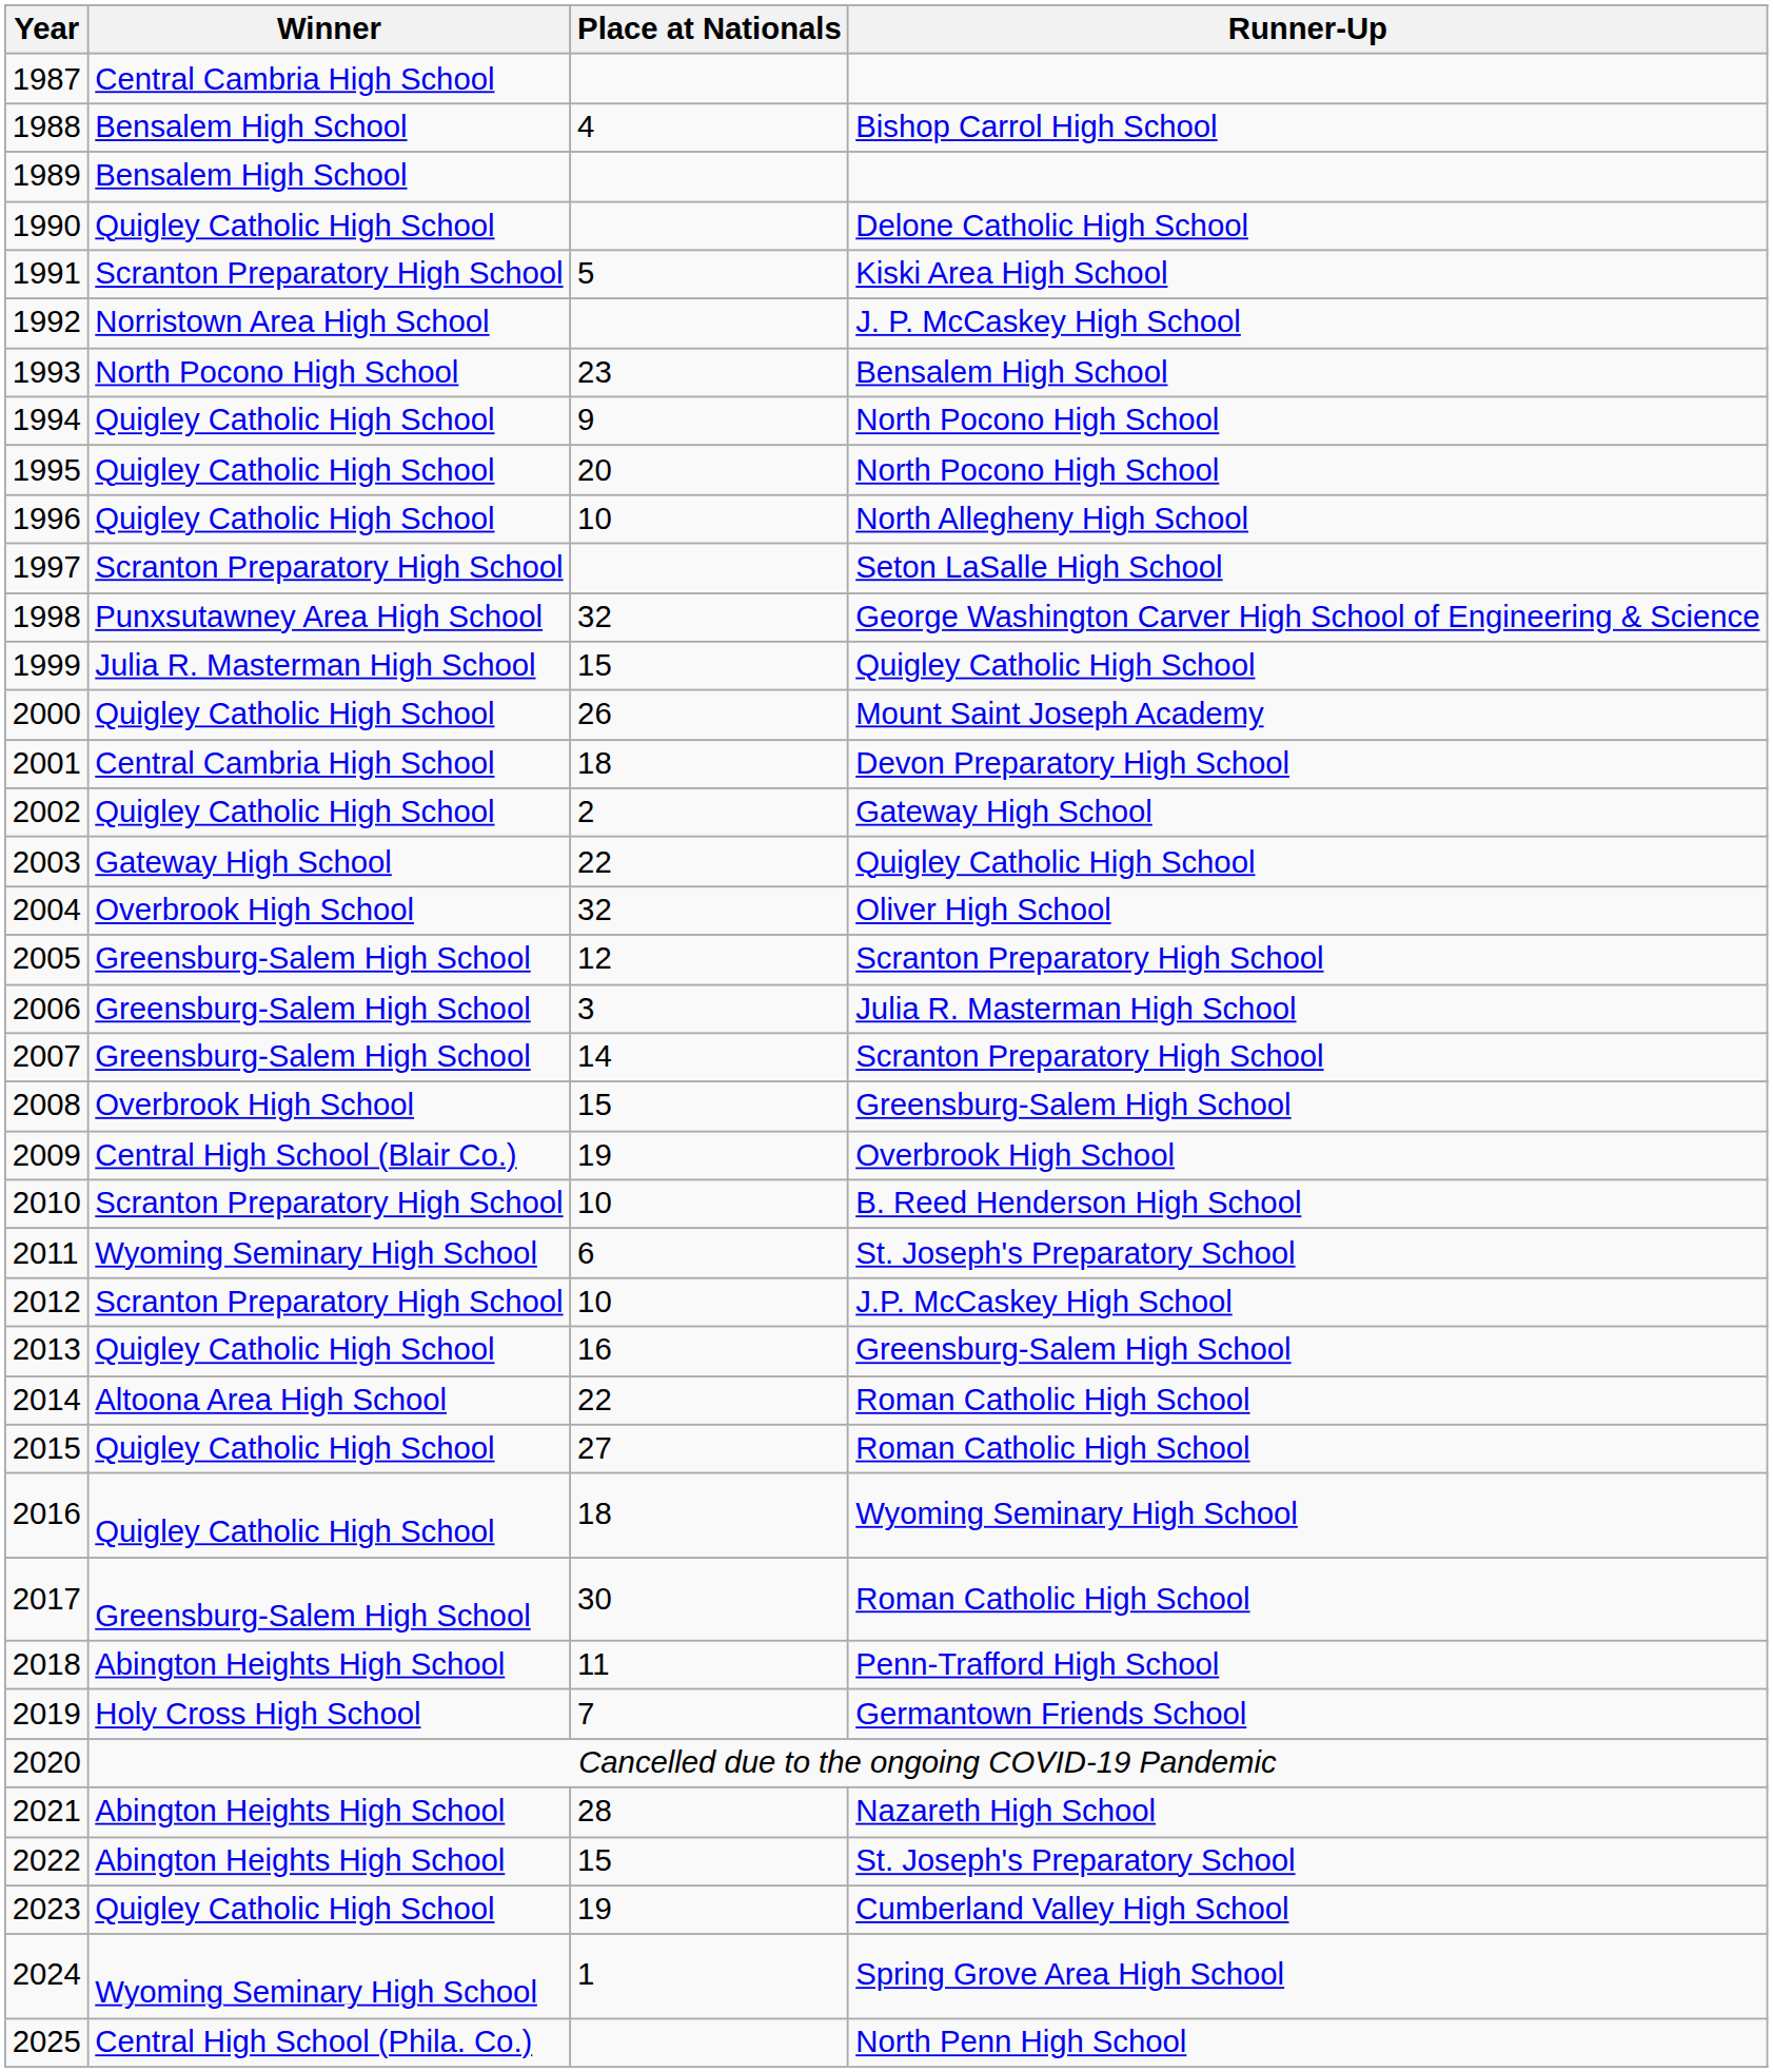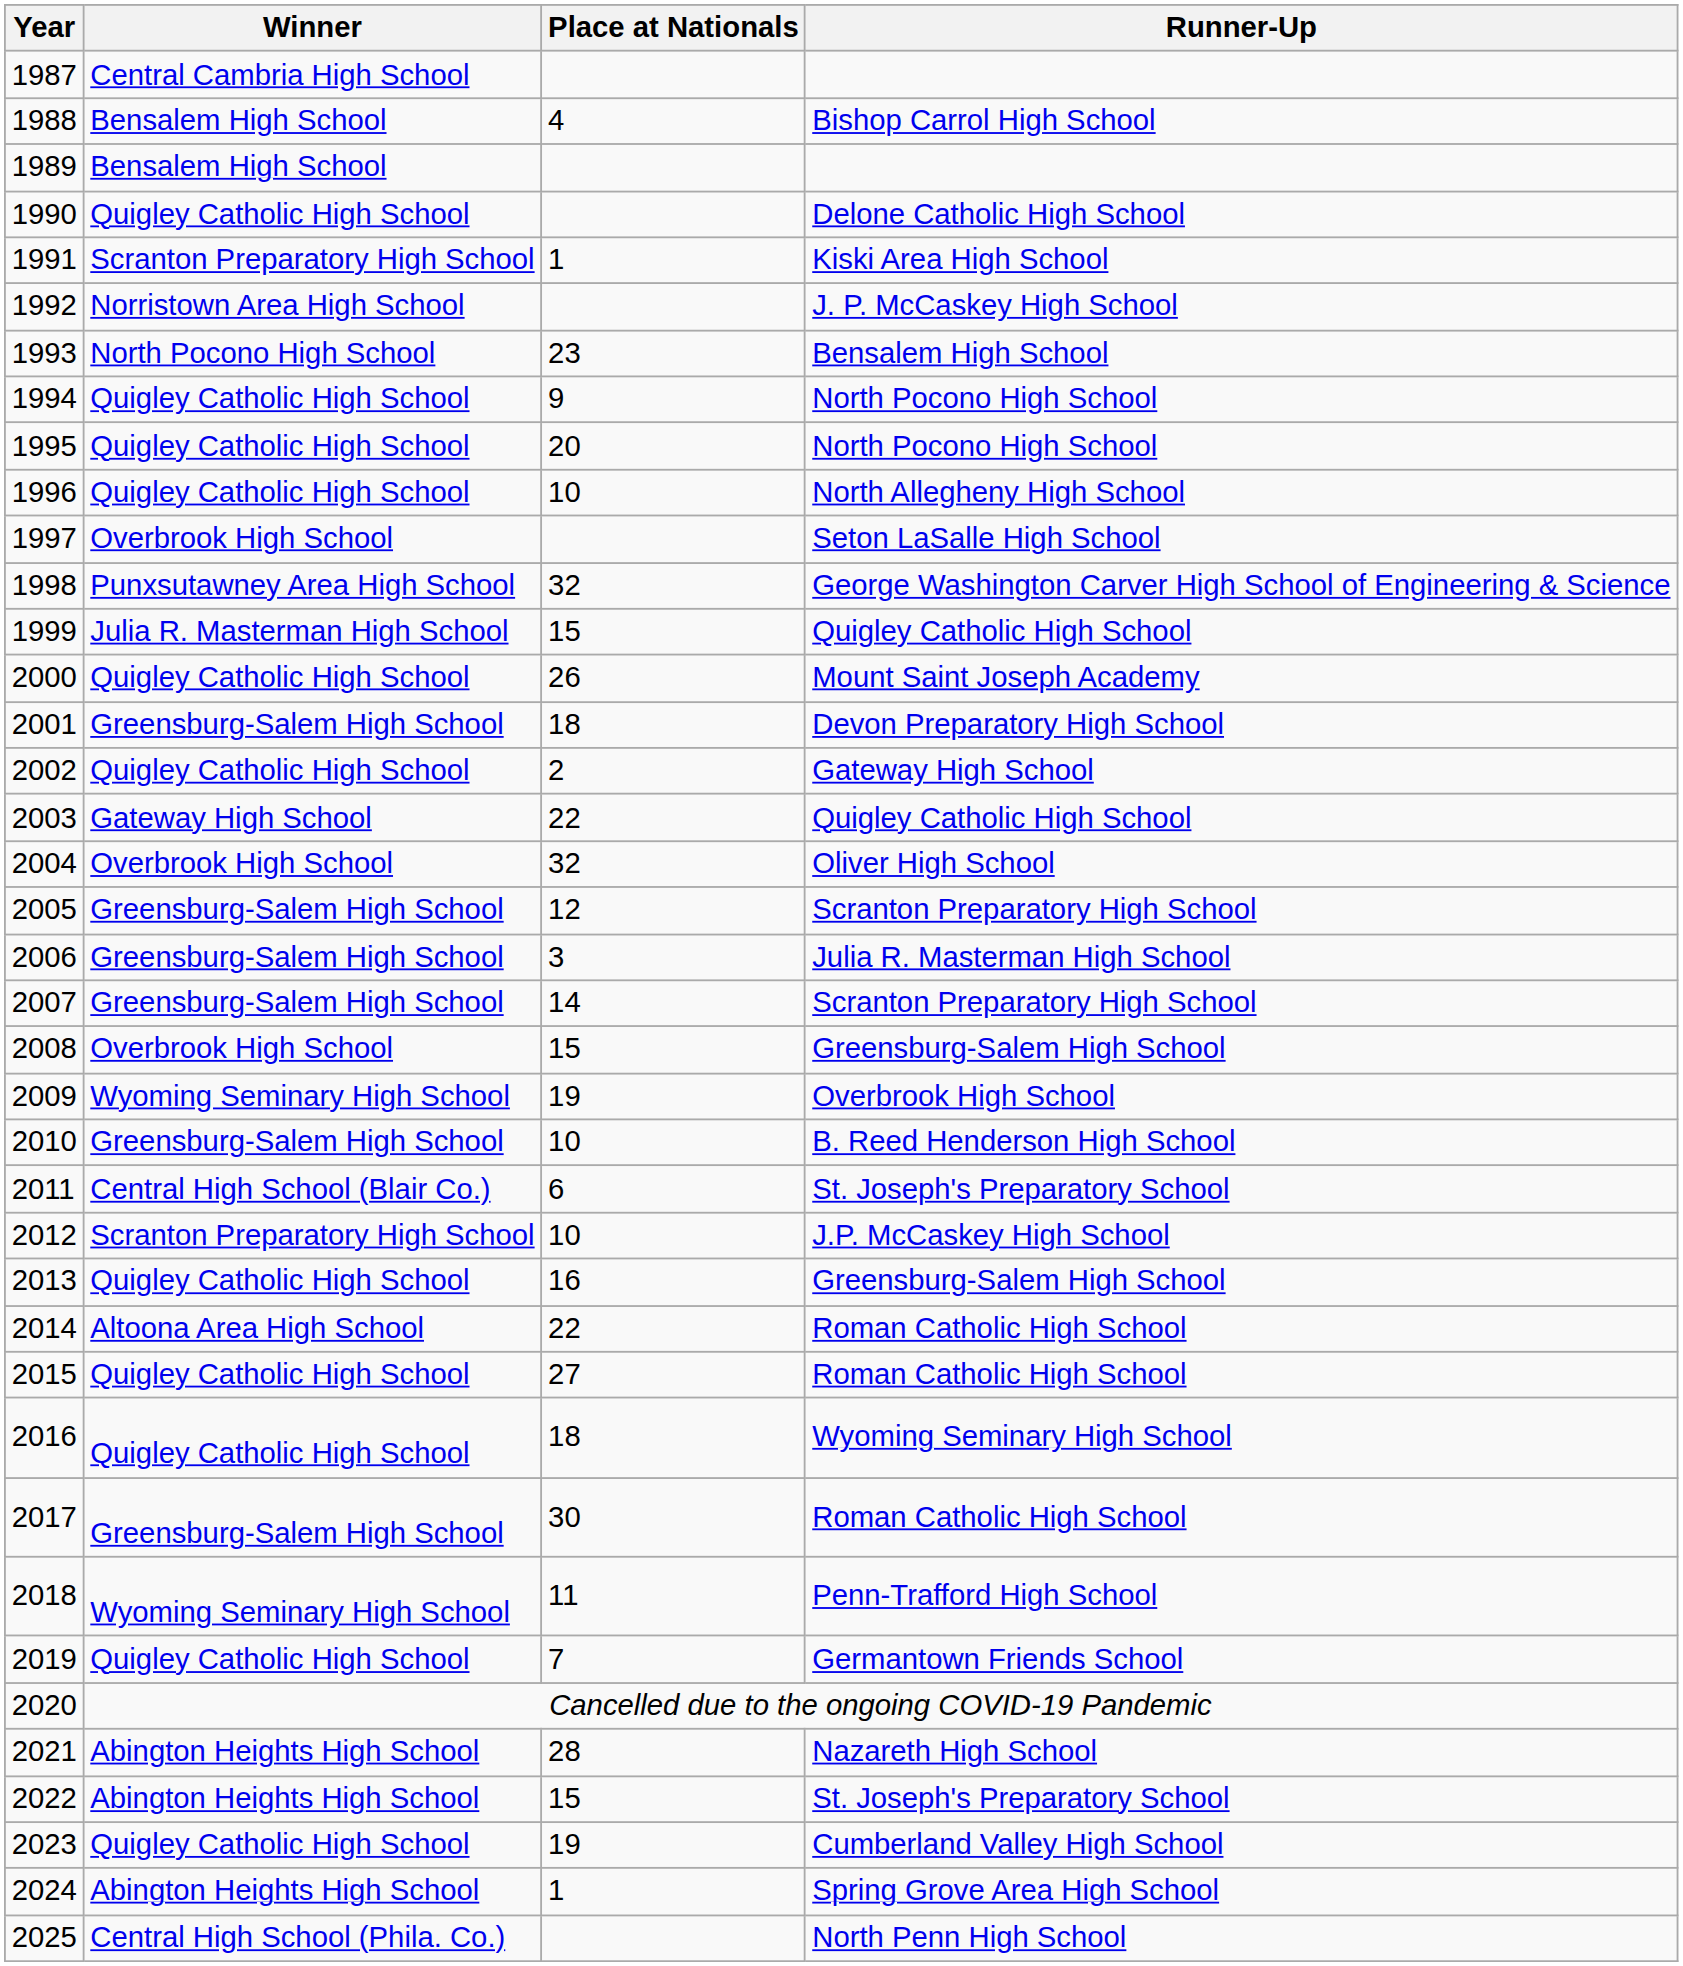 <table class="wikitable">
 <tr>
 <th>Year</th>
 <th>Winner</th>
 <th>Place at Nationals</th>
 <th>Runner-Up</th>
 </tr>
 <tr>
 <td>1987</td>
 <td><a href='#'>Central Cambria High School</a></td>
 <td></td>
 <td></td>
 </tr>
 <tr>
 <td>1988</td>
 <td><a href='#'>Bensalem High School</a></td>
 <td>4</td>
 <td><a href='#'>Bishop Carrol High School</a></td>
 </tr>
 <tr>
 <td>1989</td>
 <td><a href='#'>Bensalem High School</a></td>
 <td></td>
 <td></td>
 </tr>
 <tr>
 <td>1990</td>
 <td><a href='#'>Quigley Catholic High School</a></td>
 <td></td>
 <td><a href='#'>Delone Catholic High School</a></td>
 </tr>
 <tr>
 <td>1991</td>
 <td><a href='#'>Scranton Preparatory High School</a></td>
-<td>5</td>
+<td>1</td>
 <td><a href='#'>Kiski Area High School</a></td>
 </tr>
 <tr>
 <td>1992</td>
 <td><a href='#'>Norristown Area High School</a></td>
 <td></td>
 <td><a href='#'>J. P. McCaskey High School</a></td>
 </tr>
 <tr>
 <td>1993</td>
 <td><a href='#'>North Pocono High School</a></td>
 <td>23</td>
 <td><a href='#'>Bensalem High School</a></td>
 </tr>
 <tr>
 <td>1994</td>
 <td><a href='#'>Quigley Catholic High School</a></td>
 <td>9</td>
 <td><a href='#'>North Pocono High School</a></td>
 </tr>
 <tr>
 <td>1995</td>
 <td><a href='#'>Quigley Catholic High School</a></td>
 <td>20</td>
 <td><a href='#'>North Pocono High School</a></td>
 </tr>
 <tr>
 <td>1996</td>
 <td><a href='#'>Quigley Catholic High School</a></td>
 <td>10</td>
 <td><a href='#'>North Allegheny High School</a></td>
 </tr>
 <tr>
 <td>1997</td>
-<td><a href='#'>Scranton Preparatory High School</a></td>
+<td><a href='#'>Overbrook High School</a></td>
 <td></td>
 <td><a href='#'>Seton LaSalle High School</a></td>
 </tr>
 <tr>
 <td>1998</td>
 <td><a href='#'>Punxsutawney Area High School</a></td>
 <td>32</td>
 <td><a href='#'>George Washington Carver High School of Engineering & Science</a></td>
 </tr>
 <tr>
 <td>1999</td>
 <td><a href='#'>Julia R. Masterman High School</a></td>
 <td>15</td>
 <td><a href='#'>Quigley Catholic High School</a></td>
 </tr>
 <tr>
 <td>2000</td>
 <td><a href='#'>Quigley Catholic High School</a></td>
 <td>26</td>
 <td><a href='#'>Mount Saint Joseph Academy</a></td>
 </tr>
 <tr>
 <td>2001</td>
-<td><a href='#'>Central Cambria High School</a></td>
+<td><a href='#'>Greensburg-Salem High School</a></td>
 <td>18</td>
 <td><a href='#'>Devon Preparatory High School</a></td>
 </tr>
 <tr>
 <td>2002</td>
 <td><a href='#'>Quigley Catholic High School</a></td>
 <td>2</td>
 <td><a href='#'>Gateway High School</a></td>
 </tr>
 <tr>
 <td>2003</td>
 <td><a href='#'>Gateway High School</a></td>
 <td>22</td>
 <td><a href='#'>Quigley Catholic High School</a></td>
 </tr>
 <tr>
 <td>2004</td>
 <td><a href='#'>Overbrook High School</a></td>
 <td>32</td>
 <td><a href='#'>Oliver High School</a></td>
 </tr>
 <tr>
 <td>2005</td>
 <td><a href='#'>Greensburg-Salem High School</a></td>
 <td>12</td>
 <td><a href='#'>Scranton Preparatory High School</a></td>
 </tr>
 <tr>
 <td>2006</td>
 <td><a href='#'>Greensburg-Salem High School</a></td>
 <td>3</td>
 <td><a href='#'>Julia R. Masterman High School</a></td>
 </tr>
 <tr>
 <td>2007</td>
 <td><a href='#'>Greensburg-Salem High School</a></td>
 <td>14</td>
 <td><a href='#'>Scranton Preparatory High School</a></td>
 </tr>
 <tr>
 <td>2008</td>
 <td><a href='#'>Overbrook High School</a></td>
 <td>15</td>
 <td><a href='#'>Greensburg-Salem High School</a></td>
 </tr>
 <tr>
 <td>2009</td>
-<td><a href='#'>Central High School (Blair Co.)</a></td>
+<td><a href='#'>Wyoming Seminary High School</a></td>
 <td>19</td>
 <td><a href='#'>Overbrook High School</a></td>
 </tr>
 <tr>
 <td>2010</td>
-<td><a href='#'>Scranton Preparatory High School</a></td>
+<td><a href='#'>Greensburg-Salem High School</a></td>
 <td>10</td>
 <td><a href='#'>B. Reed Henderson High School</a></td>
 </tr>
 <tr>
 <td>2011</td>
-<td><a href='#'>Wyoming Seminary High School</a></td>
+<td><a href='#'>Central High School (Blair Co.)</a></td>
 <td>6</td>
 <td><a href='#'>St. Joseph's Preparatory School</a></td>
 </tr>
 <tr>
 <td>2012</td>
 <td><a href='#'>Scranton Preparatory High School</a></td>
 <td>10</td>
 <td><a href='#'>J.P. McCaskey High School</a></td>
 </tr>
 <tr>
 <td>2013</td>
 <td><a href='#'>Quigley Catholic High School</a></td>
 <td>16</td>
 <td><a href='#'>Greensburg-Salem High School</a></td>
 </tr>
 <tr>
 <td>2014</td>
 <td><a href='#'>Altoona Area High School</a></td>
 <td>22</td>
 <td><a href='#'>Roman Catholic High School</a></td>
 </tr>
 <tr>
 <td>2015</td>
 <td><a href='#'>Quigley Catholic High School</a></td>
 <td>27</td>
 <td><a href='#'>Roman Catholic High School</a></td>
 </tr>
 <tr>
 <td>2016</td>
 <td><br><a href='#'>Quigley Catholic High School</a></td>
 <td>18</td>
 <td><a href='#'>Wyoming Seminary High School</a></td>
 </tr>
 <tr>
 <td>2017</td>
 <td><br><a href='#'>Greensburg-Salem High School</a></td>
 <td>30</td>
 <td><a href='#'>Roman Catholic High School</a></td>
 </tr>
 <tr>
 <td>2018</td>
-<td><a href='#'>Abington Heights High School</a></td>
+<td><br><a href='#'>Wyoming Seminary High School</a></td>
 <td>11</td>
 <td><a href='#'>Penn-Trafford High School</a></td>
 </tr>
 <tr>
 <td>2019</td>
-<td><a href='#'>Holy Cross High School</a></td>
+<td><a href='#'>Quigley Catholic High School</a></td>
 <td>7</td>
 <td><a href='#'>Germantown Friends School</a></td>
 </tr>
 <tr>
 <td>2020</td>
 <td colspan="3" align="center"><em>Cancelled due to the ongoing COVID-19 Pandemic</em></td>
 </tr>
 <tr>
 <td>2021</td>
 <td><a href='#'>Abington Heights High School</a></td>
 <td>28</td>
 <td><a href='#'>Nazareth High School</a></td>
 </tr>
 <tr>
 <td>2022</td>
 <td><a href='#'>Abington Heights High School</a></td>
 <td>15</td>
 <td><a href='#'>St. Joseph's Preparatory School</a></td>
 </tr>
 <tr>
 <td>2023</td>
 <td><a href='#'>Quigley Catholic High School</a></td>
 <td>19</td>
 <td><a href='#'>Cumberland Valley High School</a></td>
 </tr>
 <tr>
 <td>2024</td>
-<td><br><a href='#'>Wyoming Seminary High School</a></td>
+<td><a href='#'>Abington Heights High School</a></td>
 <td>1</td>
 <td><a href='#'>Spring Grove Area High School</a></td>
 </tr>
 <tr>
 <td>2025</td>
 <td><a href='#'>Central High School (Phila. Co.)</a></td>
 <td></td>
 <td><a href='#'>North Penn High School</a></td>
 </tr>
 </table>
